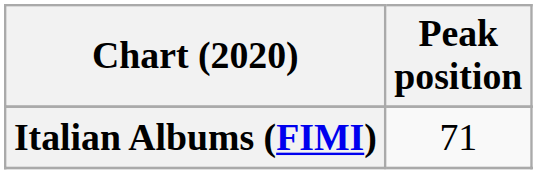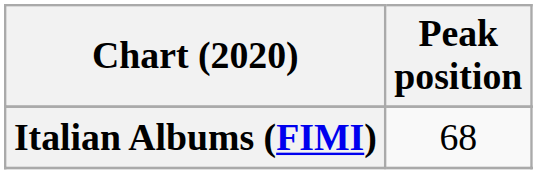 <table class="wikitable sortable plainrowheaders" style="text-align:center">
 <tr>
 <th scope="col">Chart (2020)</th>
 <th scope="col">Peak<br>position</th>
 </tr>
 <tr>
 </tr>
 <tr>
 </tr>
 <tr>
 </tr>
 <tr>
 </tr>
 <tr>
 </tr>
 <tr>
 <th scope="row">Italian Albums (<a href='#'>FIMI</a>)</th>
-<td>71</td>
+<td>68</td>
 </tr>
 <tr>
 </tr>
 <tr>
 </tr>
 </table>
